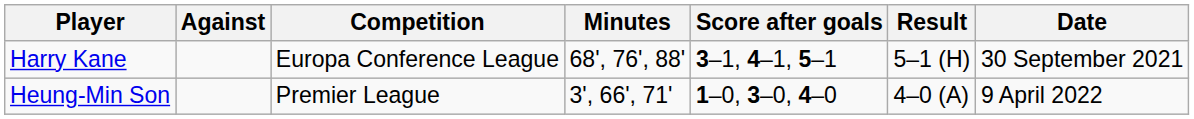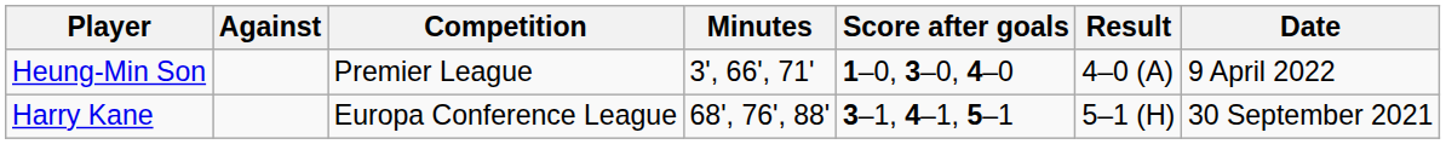 <table class="wikitable sortable">
 <tr>
 <th>Player</th>
 <th>Against</th>
 <th>Competition</th>
 <th>Minutes</th>
 <th style="text-align:center">Score after goals</th>
 <th style="text-align:center">Result</th>
 <th>Date</th>
 </tr>
 <tr>
+<td> <a href='#'>Heung-Min Son</a></td>
+<td></td>
+<td>Premier League</td>
+<td>3', 66', 71'</td>
+<td><strong>1</strong>–0, <strong>3</strong>–0, <strong>4</strong>–0</td>
+<td>4–0 (A)</td>
+<td>9 April 2022</td>
+</tr>
+<tr>
 <td> <a href='#'>Harry Kane</a></td>
 <td></td>
 <td>Europa Conference League</td>
 <td>68', 76', 88'</td>
 <td><strong>3</strong>–1, <strong>4</strong>–1, <strong>5</strong>–1</td>
 <td>5–1 (H)</td>
 <td>30 September 2021</td>
 </tr>
-<tr>
-<td> <a href='#'>Heung-Min Son</a></td>
-<td></td>
-<td>Premier League</td>
-<td>3', 66', 71'</td>
-<td><strong>1</strong>–0, <strong>3</strong>–0, <strong>4</strong>–0</td>
-<td>4–0 (A)</td>
-<td>9 April 2022</td>
-</tr>
 </table>
